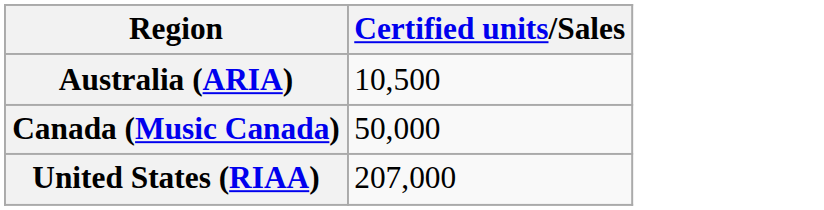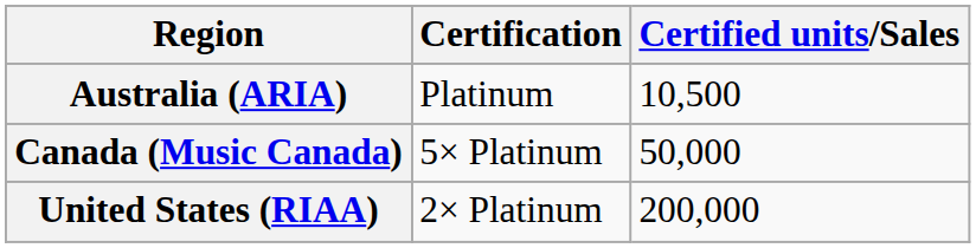 <table class="wikitable plainrowheaders">
 <tr>
 <th>Region</th>
+<th>Certification</th>
 <th><a href='#'>Certified units</a>/Sales</th>
 </tr>
 <tr>
 <th scope="row">Australia (<a href='#'>ARIA</a>)</th>
+<td>Platinum</td>
 <td>10,500</td>
 </tr>
 <tr>
 <th scope="row">Canada (<a href='#'>Music Canada</a>)</th>
+<td>5× Platinum</td>
 <td>50,000</td>
 </tr>
 <tr>
 <th scope="row">United States (<a href='#'>RIAA</a>)</th>
-<td>207,000</td>
+<td>2× Platinum</td>
+<td>200,000</td>
 </tr>
 </table>
